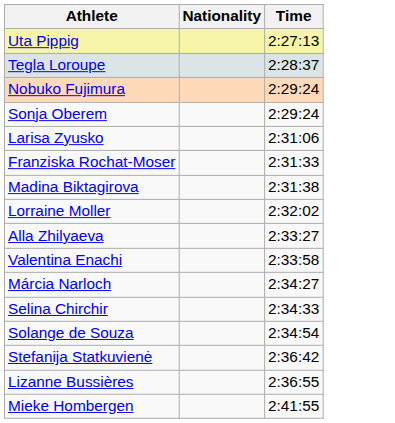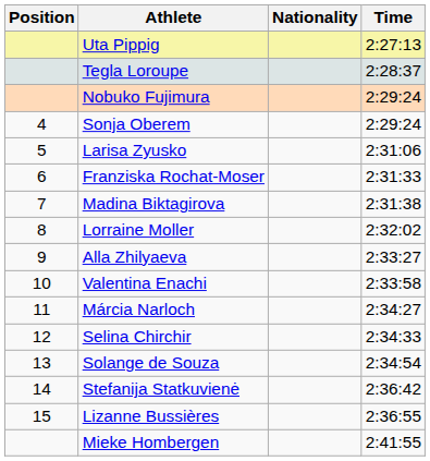 <table class="wikitable sortable">
 <tr>
+<th>Position</th>
 <th>Athlete</th>
 <th>Nationality</th>
 <th>Time</th>
 </tr>
 <tr bgcolor="#F7F6A8">
+<td align=center></td>
 <td><a href='#'>Uta Pippig</a></td>
 <td></td>
 <td>2:27:13</td>
 </tr>
 <tr bgcolor="#DCE5E5">
+<td align=center></td>
 <td><a href='#'>Tegla Loroupe</a></td>
 <td></td>
 <td>2:28:37</td>
 </tr>
 <tr bgcolor="#FFDAB9">
+<td align=center></td>
 <td><a href='#'>Nobuko Fujimura</a></td>
 <td></td>
 <td>2:29:24</td>
 </tr>
 <tr>
+<td align=center>4</td>
 <td><a href='#'>Sonja Oberem</a></td>
 <td></td>
 <td>2:29:24</td>
 </tr>
 <tr>
+<td align=center>5</td>
 <td><a href='#'>Larisa Zyusko</a></td>
 <td></td>
 <td>2:31:06</td>
 </tr>
 <tr>
+<td align=center>6</td>
 <td><a href='#'>Franziska Rochat-Moser</a></td>
 <td></td>
 <td>2:31:33</td>
 </tr>
 <tr>
+<td align=center>7</td>
 <td><a href='#'>Madina Biktagirova</a></td>
 <td></td>
 <td>2:31:38</td>
 </tr>
 <tr>
+<td align=center>8</td>
 <td><a href='#'>Lorraine Moller</a></td>
 <td></td>
 <td>2:32:02</td>
 </tr>
 <tr>
+<td align=center>9</td>
 <td><a href='#'>Alla Zhilyaeva</a></td>
 <td></td>
 <td>2:33:27</td>
 </tr>
 <tr>
+<td align=center>10</td>
 <td><a href='#'>Valentina Enachi</a></td>
 <td></td>
 <td>2:33:58</td>
 </tr>
 <tr>
+<td align=center>11</td>
 <td><a href='#'>Márcia Narloch</a></td>
 <td></td>
 <td>2:34:27</td>
 </tr>
 <tr>
+<td align=center>12</td>
 <td><a href='#'>Selina Chirchir</a></td>
 <td></td>
 <td>2:34:33</td>
 </tr>
 <tr>
+<td align=center>13</td>
 <td><a href='#'>Solange de Souza</a></td>
 <td></td>
 <td>2:34:54</td>
 </tr>
 <tr>
+<td align=center>14</td>
 <td><a href='#'>Stefanija Statkuvienė</a></td>
 <td></td>
 <td>2:36:42</td>
 </tr>
 <tr>
+<td align=center>15</td>
 <td><a href='#'>Lizanne Bussières</a></td>
 <td></td>
 <td>2:36:55</td>
 </tr>
 <tr>
+<td align=center></td>
 <td><a href='#'>Mieke Hombergen</a></td>
 <td></td>
 <td>2:41:55</td>
 </tr>
 </table>
